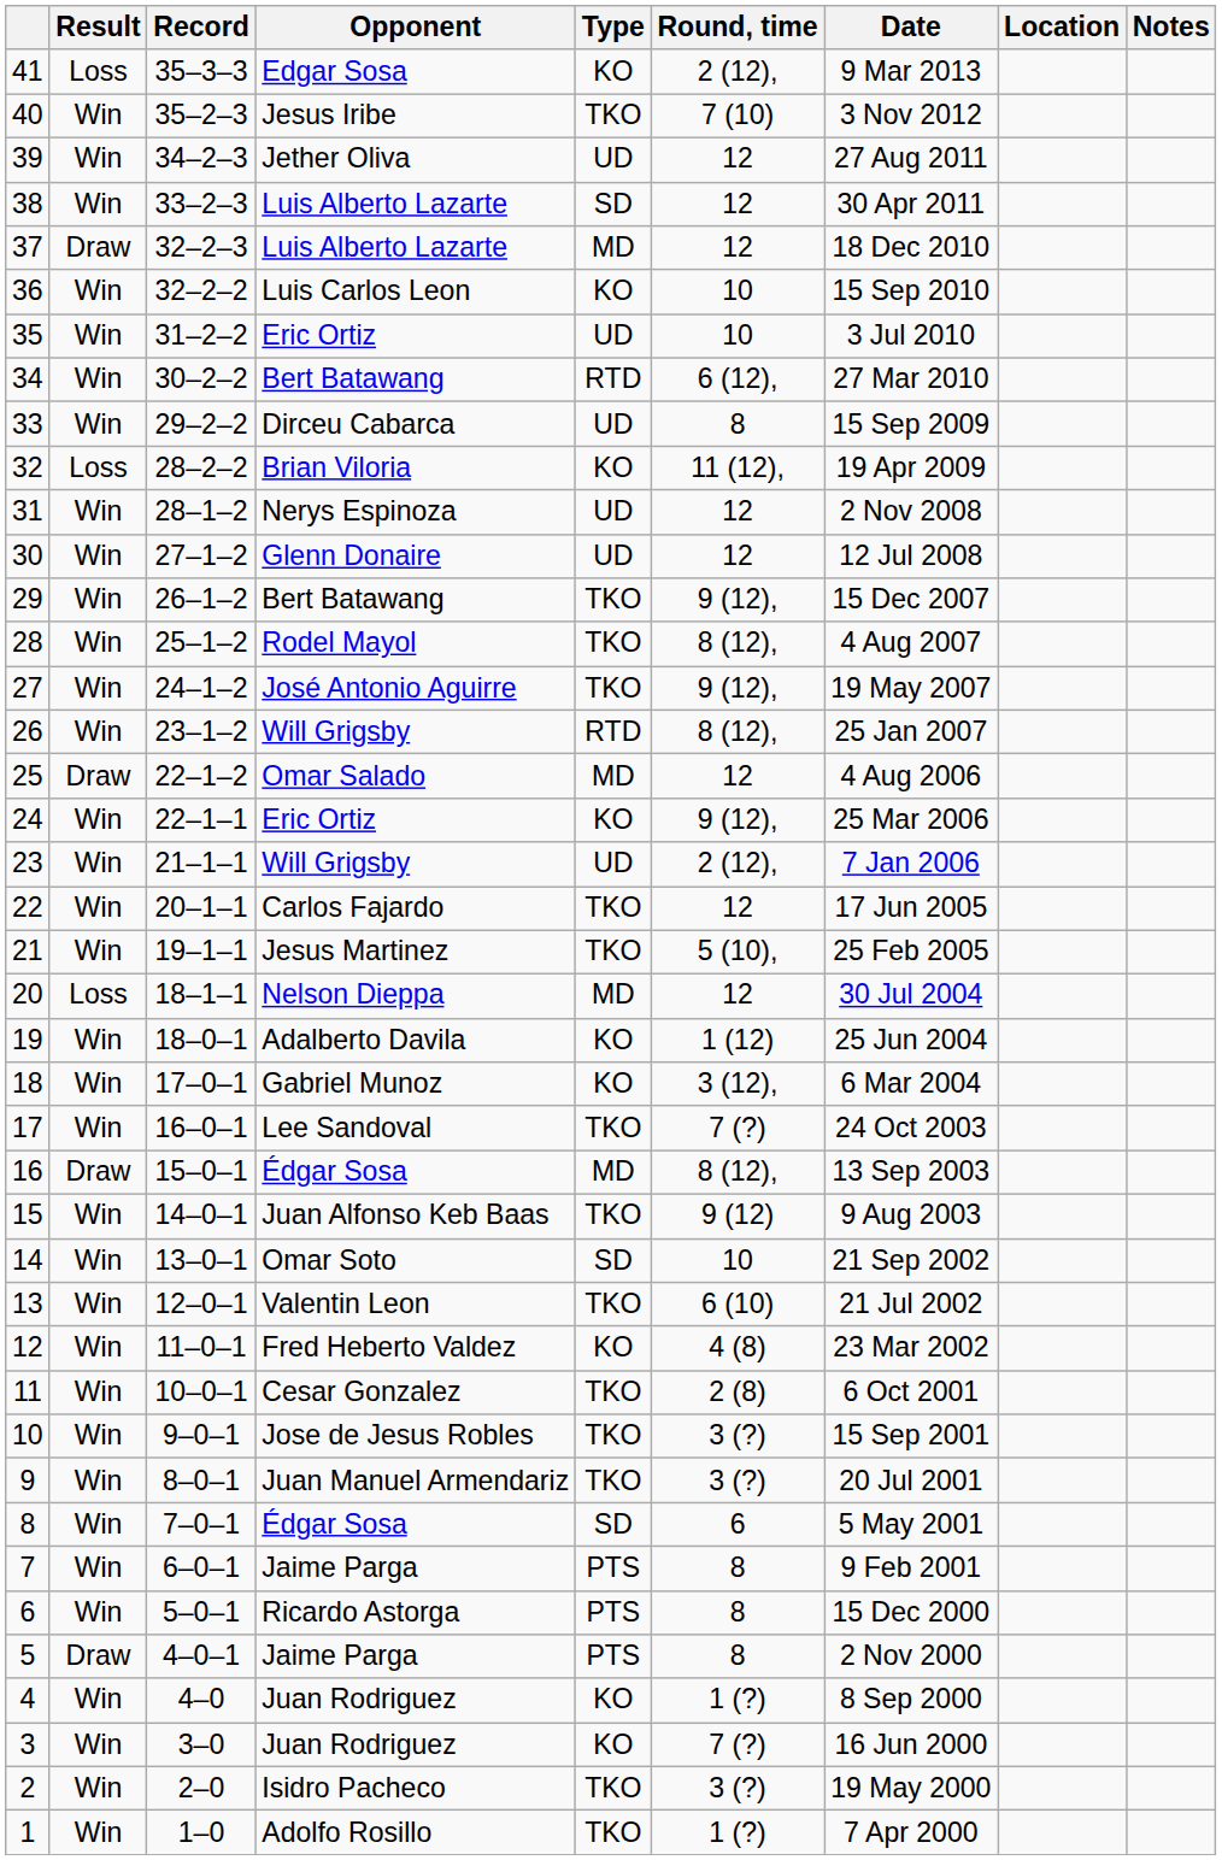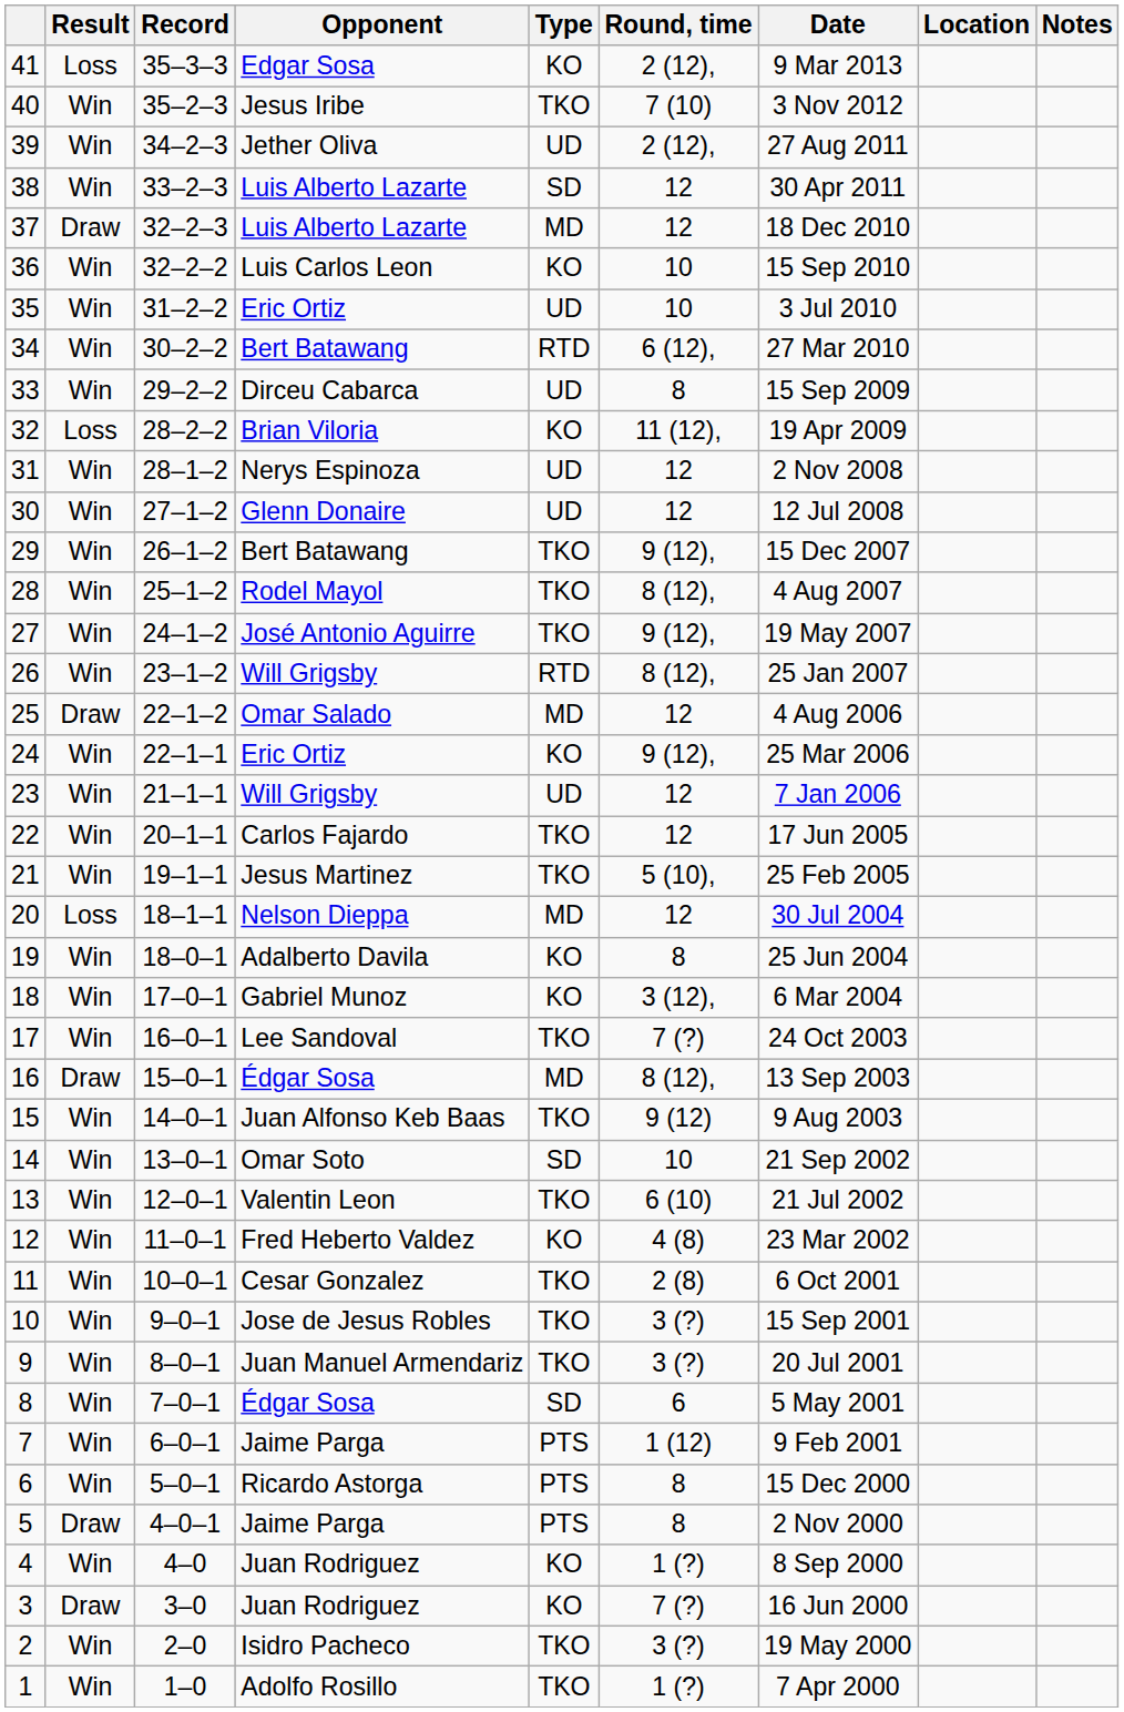 <table class=wikitable style=text-align:center>
 <tr>
 <th></th>
 <th>Result</th>
 <th>Record</th>
 <th>Opponent</th>
 <th>Type</th>
 <th>Round, time</th>
 <th>Date</th>
 <th>Location</th>
 <th>Notes</th>
 </tr>
 <tr>
 <td>41</td>
 <td>Loss</td>
 <td>35–3–3</td>
 <td align=left><a href='#'>Edgar Sosa</a></td>
 <td>KO</td>
 <td>2 (12), </td>
 <td>9 Mar 2013</td>
 <td align=left></td>
 <td align=left></td>
 </tr>
 <tr>
 <td>40</td>
 <td>Win</td>
 <td>35–2–3</td>
 <td align=left>Jesus Iribe</td>
 <td>TKO</td>
 <td>7 (10)</td>
 <td>3 Nov 2012</td>
 <td align=left></td>
 <td align=left></td>
 </tr>
 <tr>
 <td>39</td>
 <td>Win</td>
 <td>34–2–3</td>
 <td align=left>Jether Oliva</td>
 <td>UD</td>
-<td>12</td>
+<td>2 (12), </td>
 <td>27 Aug 2011</td>
 <td align=left></td>
 <td align=left></td>
 </tr>
 <tr>
 <td>38</td>
 <td>Win</td>
 <td>33–2–3</td>
 <td align=left><a href='#'>Luis Alberto Lazarte</a></td>
 <td>SD</td>
 <td>12</td>
 <td>30 Apr 2011</td>
 <td align=left></td>
 <td align=left></td>
 </tr>
 <tr>
 <td>37</td>
 <td>Draw</td>
 <td>32–2–3</td>
 <td align=left><a href='#'>Luis Alberto Lazarte</a></td>
 <td>MD</td>
 <td>12</td>
 <td>18 Dec 2010</td>
 <td align=left></td>
 <td align=left></td>
 </tr>
 <tr>
 <td>36</td>
 <td>Win</td>
 <td>32–2–2</td>
 <td align=left>Luis Carlos Leon</td>
 <td>KO</td>
 <td>10</td>
 <td>15 Sep 2010</td>
 <td align=left></td>
 <td align=left></td>
 </tr>
 <tr>
 <td>35</td>
 <td>Win</td>
 <td>31–2–2</td>
 <td align=left><a href='#'>Eric Ortiz</a></td>
 <td>UD</td>
 <td>10</td>
 <td>3 Jul 2010</td>
 <td align=left></td>
 <td align=left></td>
 </tr>
 <tr>
 <td>34</td>
 <td>Win</td>
 <td>30–2–2</td>
 <td align=left><a href='#'>Bert Batawang</a></td>
 <td>RTD</td>
 <td>6 (12), </td>
 <td>27 Mar 2010</td>
 <td align=left></td>
 <td align=left></td>
 </tr>
 <tr>
 <td>33</td>
 <td>Win</td>
 <td>29–2–2</td>
 <td align=left>Dirceu Cabarca</td>
 <td>UD</td>
 <td>8</td>
 <td>15 Sep 2009</td>
 <td align=left></td>
 <td align=left></td>
 </tr>
 <tr>
 <td>32</td>
 <td>Loss</td>
 <td>28–2–2</td>
 <td align=left><a href='#'>Brian Viloria</a></td>
 <td>KO</td>
 <td>11 (12), </td>
 <td>19 Apr 2009</td>
 <td align=left></td>
 <td align=left></td>
 </tr>
 <tr>
 <td>31</td>
 <td>Win</td>
 <td>28–1–2</td>
 <td align=left>Nerys Espinoza</td>
 <td>UD</td>
 <td>12</td>
 <td>2 Nov 2008</td>
 <td align=left></td>
 <td align=left></td>
 </tr>
 <tr>
 <td>30</td>
 <td>Win</td>
 <td>27–1–2</td>
 <td align=left><a href='#'>Glenn Donaire</a></td>
 <td>UD</td>
 <td>12</td>
 <td>12 Jul 2008</td>
 <td align=left></td>
 <td align=left></td>
 </tr>
 <tr>
 <td>29</td>
 <td>Win</td>
 <td>26–1–2</td>
 <td align=left>Bert Batawang</td>
 <td>TKO</td>
 <td>9 (12), </td>
 <td>15 Dec 2007</td>
 <td align=left></td>
 <td align=left></td>
 </tr>
 <tr>
 <td>28</td>
 <td>Win</td>
 <td>25–1–2</td>
 <td align=left><a href='#'>Rodel Mayol</a></td>
 <td>TKO</td>
 <td>8 (12), </td>
 <td>4 Aug 2007</td>
 <td align=left></td>
 <td align=left></td>
 </tr>
 <tr>
 <td>27</td>
 <td>Win</td>
 <td>24–1–2</td>
 <td align=left><a href='#'>José Antonio Aguirre</a></td>
 <td>TKO</td>
 <td>9 (12), </td>
 <td>19 May 2007</td>
 <td align=left></td>
 <td align=left></td>
 </tr>
 <tr>
 <td>26</td>
 <td>Win</td>
 <td>23–1–2</td>
 <td align=left><a href='#'>Will Grigsby</a></td>
 <td>RTD</td>
 <td>8 (12), </td>
 <td>25 Jan 2007</td>
 <td align=left></td>
 <td align=left></td>
 </tr>
 <tr>
 <td>25</td>
 <td>Draw</td>
 <td>22–1–2</td>
 <td align=left><a href='#'>Omar Salado</a></td>
 <td>MD</td>
 <td>12</td>
 <td>4 Aug 2006</td>
 <td align=left></td>
 <td align=left></td>
 </tr>
 <tr>
 <td>24</td>
 <td>Win</td>
 <td>22–1–1</td>
 <td align=left><a href='#'>Eric Ortiz</a></td>
 <td>KO</td>
 <td>9 (12), </td>
 <td>25 Mar 2006</td>
 <td align=left></td>
 <td align=left></td>
 </tr>
 <tr>
 <td>23</td>
 <td>Win</td>
 <td>21–1–1</td>
 <td align=left><a href='#'>Will Grigsby</a></td>
 <td>UD</td>
-<td>2 (12), </td>
+<td>12</td>
 <td><a href='#'>7 Jan 2006</a></td>
 <td align=left></td>
 <td align=left></td>
 </tr>
 <tr>
 <td>22</td>
 <td>Win</td>
 <td>20–1–1</td>
 <td align=left>Carlos Fajardo</td>
 <td>TKO</td>
 <td>12</td>
 <td>17 Jun 2005</td>
 <td align=left></td>
 <td align=left></td>
 </tr>
 <tr>
 <td>21</td>
 <td>Win</td>
 <td>19–1–1</td>
 <td align=left>Jesus Martinez</td>
 <td>TKO</td>
 <td>5 (10), </td>
 <td>25 Feb 2005</td>
 <td align=left></td>
 <td align=left></td>
 </tr>
 <tr>
 <td>20</td>
 <td>Loss</td>
 <td>18–1–1</td>
 <td align=left><a href='#'>Nelson Dieppa</a></td>
 <td>MD</td>
 <td>12</td>
 <td><a href='#'>30 Jul 2004</a></td>
 <td align=left></td>
 <td align=left></td>
 </tr>
 <tr>
 <td>19</td>
 <td>Win</td>
 <td>18–0–1</td>
 <td align=left>Adalberto Davila</td>
 <td>KO</td>
-<td>1 (12)</td>
+<td>8</td>
 <td>25 Jun 2004</td>
 <td align=left></td>
 <td align=left></td>
 </tr>
 <tr>
 <td>18</td>
 <td>Win</td>
 <td>17–0–1</td>
 <td align=left>Gabriel Munoz</td>
 <td>KO</td>
 <td>3 (12), </td>
 <td>6 Mar 2004</td>
 <td align=left></td>
 <td align=left></td>
 </tr>
 <tr>
 <td>17</td>
 <td>Win</td>
 <td>16–0–1</td>
 <td align=left>Lee Sandoval</td>
 <td>TKO</td>
 <td>7 (?)</td>
 <td>24 Oct 2003</td>
 <td align=left></td>
 <td align=left></td>
 </tr>
 <tr>
 <td>16</td>
 <td>Draw</td>
 <td>15–0–1</td>
 <td align=left><a href='#'>Édgar Sosa</a></td>
 <td>MD</td>
 <td>8 (12), </td>
 <td>13 Sep 2003</td>
 <td align=left></td>
 <td align=left></td>
 </tr>
 <tr>
 <td>15</td>
 <td>Win</td>
 <td>14–0–1</td>
 <td align=left>Juan Alfonso Keb Baas</td>
 <td>TKO</td>
 <td>9 (12)</td>
 <td>9 Aug 2003</td>
 <td align=left></td>
 <td align=left></td>
 </tr>
 <tr>
 <td>14</td>
 <td>Win</td>
 <td>13–0–1</td>
 <td align=left>Omar Soto</td>
 <td>SD</td>
 <td>10</td>
 <td>21 Sep 2002</td>
 <td align=left></td>
 <td align=left></td>
 </tr>
 <tr>
 <td>13</td>
 <td>Win</td>
 <td>12–0–1</td>
 <td align=left>Valentin Leon</td>
 <td>TKO</td>
 <td>6 (10)</td>
 <td>21 Jul 2002</td>
 <td align=left></td>
 <td align=left></td>
 </tr>
 <tr>
 <td>12</td>
 <td>Win</td>
 <td>11–0–1</td>
 <td align=left>Fred Heberto Valdez</td>
 <td>KO</td>
 <td>4 (8)</td>
 <td>23 Mar 2002</td>
 <td align=left></td>
 <td align=left></td>
 </tr>
 <tr>
 <td>11</td>
 <td>Win</td>
 <td>10–0–1</td>
 <td align=left>Cesar Gonzalez</td>
 <td>TKO</td>
 <td>2 (8)</td>
 <td>6 Oct 2001</td>
 <td align=left></td>
 <td align=left></td>
 </tr>
 <tr>
 <td>10</td>
 <td>Win</td>
 <td>9–0–1</td>
 <td align=left>Jose de Jesus Robles</td>
 <td>TKO</td>
 <td>3 (?)</td>
 <td>15 Sep 2001</td>
 <td align=left></td>
 <td align=left></td>
 </tr>
 <tr>
 <td>9</td>
 <td>Win</td>
 <td>8–0–1</td>
 <td align=left>Juan Manuel Armendariz</td>
 <td>TKO</td>
 <td>3 (?)</td>
 <td>20 Jul 2001</td>
 <td align=left></td>
 <td align=left></td>
 </tr>
 <tr>
 <td>8</td>
 <td>Win</td>
 <td>7–0–1</td>
 <td align=left><a href='#'>Édgar Sosa</a></td>
 <td>SD</td>
 <td>6</td>
 <td>5 May 2001</td>
 <td align=left></td>
 <td align=left></td>
 </tr>
 <tr>
 <td>7</td>
 <td>Win</td>
 <td>6–0–1</td>
 <td align=left>Jaime Parga</td>
 <td>PTS</td>
-<td>8</td>
+<td>1 (12)</td>
 <td>9 Feb 2001</td>
 <td align=left></td>
 <td align=left></td>
 </tr>
 <tr>
 <td>6</td>
 <td>Win</td>
 <td>5–0–1</td>
 <td align=left>Ricardo Astorga</td>
 <td>PTS</td>
 <td>8</td>
 <td>15 Dec 2000</td>
 <td align=left></td>
 <td align=left></td>
 </tr>
 <tr>
 <td>5</td>
 <td>Draw</td>
 <td>4–0–1</td>
 <td align=left>Jaime Parga</td>
 <td>PTS</td>
 <td>8</td>
 <td>2 Nov 2000</td>
 <td align=left></td>
 <td align=left></td>
 </tr>
 <tr>
 <td>4</td>
 <td>Win</td>
 <td>4–0</td>
 <td align=left>Juan Rodriguez</td>
 <td>KO</td>
 <td>1 (?)</td>
 <td>8 Sep 2000</td>
 <td align=left></td>
 <td align=left></td>
 </tr>
 <tr>
 <td>3</td>
-<td>Win</td>
+<td>Draw</td>
 <td>3–0</td>
 <td align=left>Juan Rodriguez</td>
 <td>KO</td>
 <td>7 (?)</td>
 <td>16 Jun 2000</td>
 <td align=left></td>
 <td align=left></td>
 </tr>
 <tr>
 <td>2</td>
 <td>Win</td>
 <td>2–0</td>
 <td align=left>Isidro Pacheco</td>
 <td>TKO</td>
 <td>3 (?)</td>
 <td>19 May 2000</td>
 <td align=left></td>
 <td align=left></td>
 </tr>
 <tr>
 <td>1</td>
 <td>Win</td>
 <td>1–0</td>
 <td align=left>Adolfo Rosillo</td>
 <td>TKO</td>
 <td>1 (?)</td>
 <td>7 Apr 2000</td>
 <td align=left></td>
 <td align=left></td>
 </tr>
 </table>
